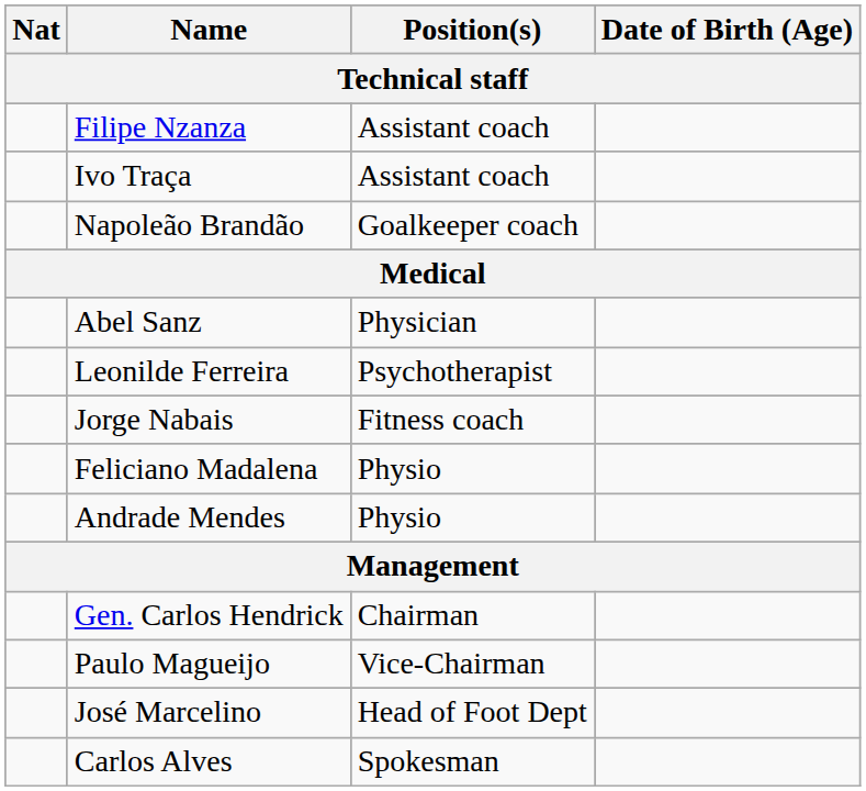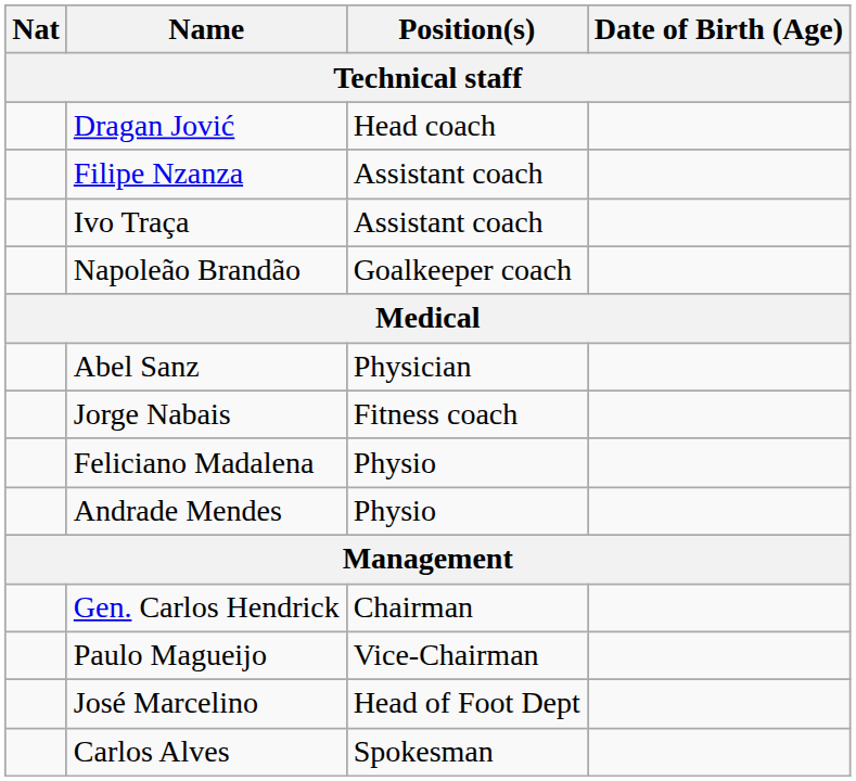 <table class="wikitable ve-ce-branchNode ve-ce-tableNode">
 <tr>
 <th>Nat</th>
 <th>Name</th>
 <th>Position(s)</th>
 <th>Date of Birth (Age)</th>
 </tr>
 <tr>
 <th colspan="4">Technical staff</th>
+</tr>
+<tr>
+<td></td>
+<td><a href='#'>Dragan Jović</a></td>
+<td>Head coach</td>
+<td></td>
 </tr>
 <tr>
 <td></td>
 <td><a href='#'>Filipe Nzanza</a></td>
 <td>Assistant coach</td>
 <td></td>
 </tr>
 <tr>
 <td></td>
 <td>Ivo Traça</td>
 <td>Assistant coach</td>
 <td></td>
 </tr>
 <tr>
 <td></td>
 <td>Napoleão Brandão</td>
 <td>Goalkeeper coach</td>
 <td></td>
 </tr>
 <tr>
 <th colspan="4">Medical</th>
 </tr>
 <tr>
 <td></td>
 <td>Abel Sanz</td>
 <td>Physician</td>
-<td></td>
-</tr>
-<tr>
-<td></td>
-<td>Leonilde Ferreira</td>
-<td>Psychotherapist</td>
 <td></td>
 </tr>
 <tr>
 <td></td>
 <td>Jorge Nabais</td>
 <td>Fitness coach</td>
 <td></td>
 </tr>
 <tr>
 <td></td>
 <td>Feliciano Madalena</td>
 <td>Physio</td>
 <td></td>
 </tr>
 <tr>
 <td></td>
 <td>Andrade Mendes</td>
 <td>Physio</td>
 <td></td>
 </tr>
 <tr>
 <th colspan="4">Management</th>
 </tr>
 <tr>
 <td></td>
 <td><a href='#'>Gen.</a> Carlos Hendrick</td>
 <td>Chairman</td>
 <td></td>
 </tr>
 <tr>
 <td></td>
 <td>Paulo Magueijo</td>
 <td>Vice-Chairman</td>
 <td></td>
 </tr>
 <tr>
 <td></td>
 <td>José Marcelino</td>
 <td>Head of Foot Dept</td>
 <td></td>
 </tr>
 <tr>
 <td></td>
 <td>Carlos Alves</td>
 <td>Spokesman</td>
 <td></td>
 </tr>
 </table>
